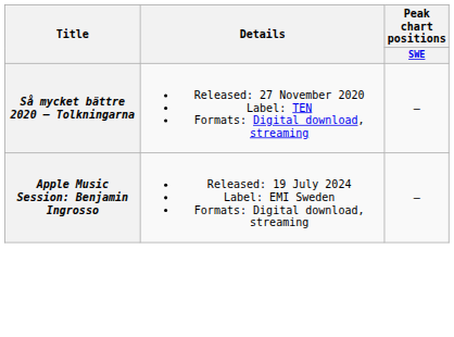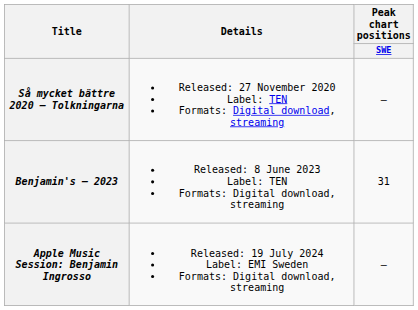 <table class="wikitable plainrowheaders" style="text-align:center;">
 <tr>
 <th scope="col" rowspan="2" style="width:12em;">Title</th>
 <th scope="col" rowspan="2" style="width:22em;">Details</th>
 <th scope="col">Peak chart positions</th>
 </tr>
 <tr>
 <th scope="col" style="width:3em;font-size:85%;"><a href='#'>SWE</a><br></th>
 </tr>
 <tr>
 <th scope="row"><em>Så mycket bättre 2020 – Tolkningarna</em></th>
 <td><br><ul><li>Released: 27 November 2020</li><li>Label: <a href='#'>TEN</a></li><li>Formats: <a href='#'>Digital download</a>, <a href='#'>streaming</a></li></ul></td>
 <td>—</td>
 </tr>
 <tr>
+<th scope="row"><em>Benjamin's – 2023</em></th>
+<td><br><ul><li>Released: 8 June 2023</li><li>Label: TEN</li><li>Formats: Digital download, streaming</li></ul></td>
+<td>31</td>
+</tr>
+<tr>
 <th scope="row"><em>Apple Music Session: Benjamin Ingrosso</em></th>
 <td><br><ul><li>Released: 19 July 2024</li><li>Label: EMI Sweden</li><li>Formats: Digital download, streaming</li></ul></td>
 <td>—</td>
 </tr>
 </table>
